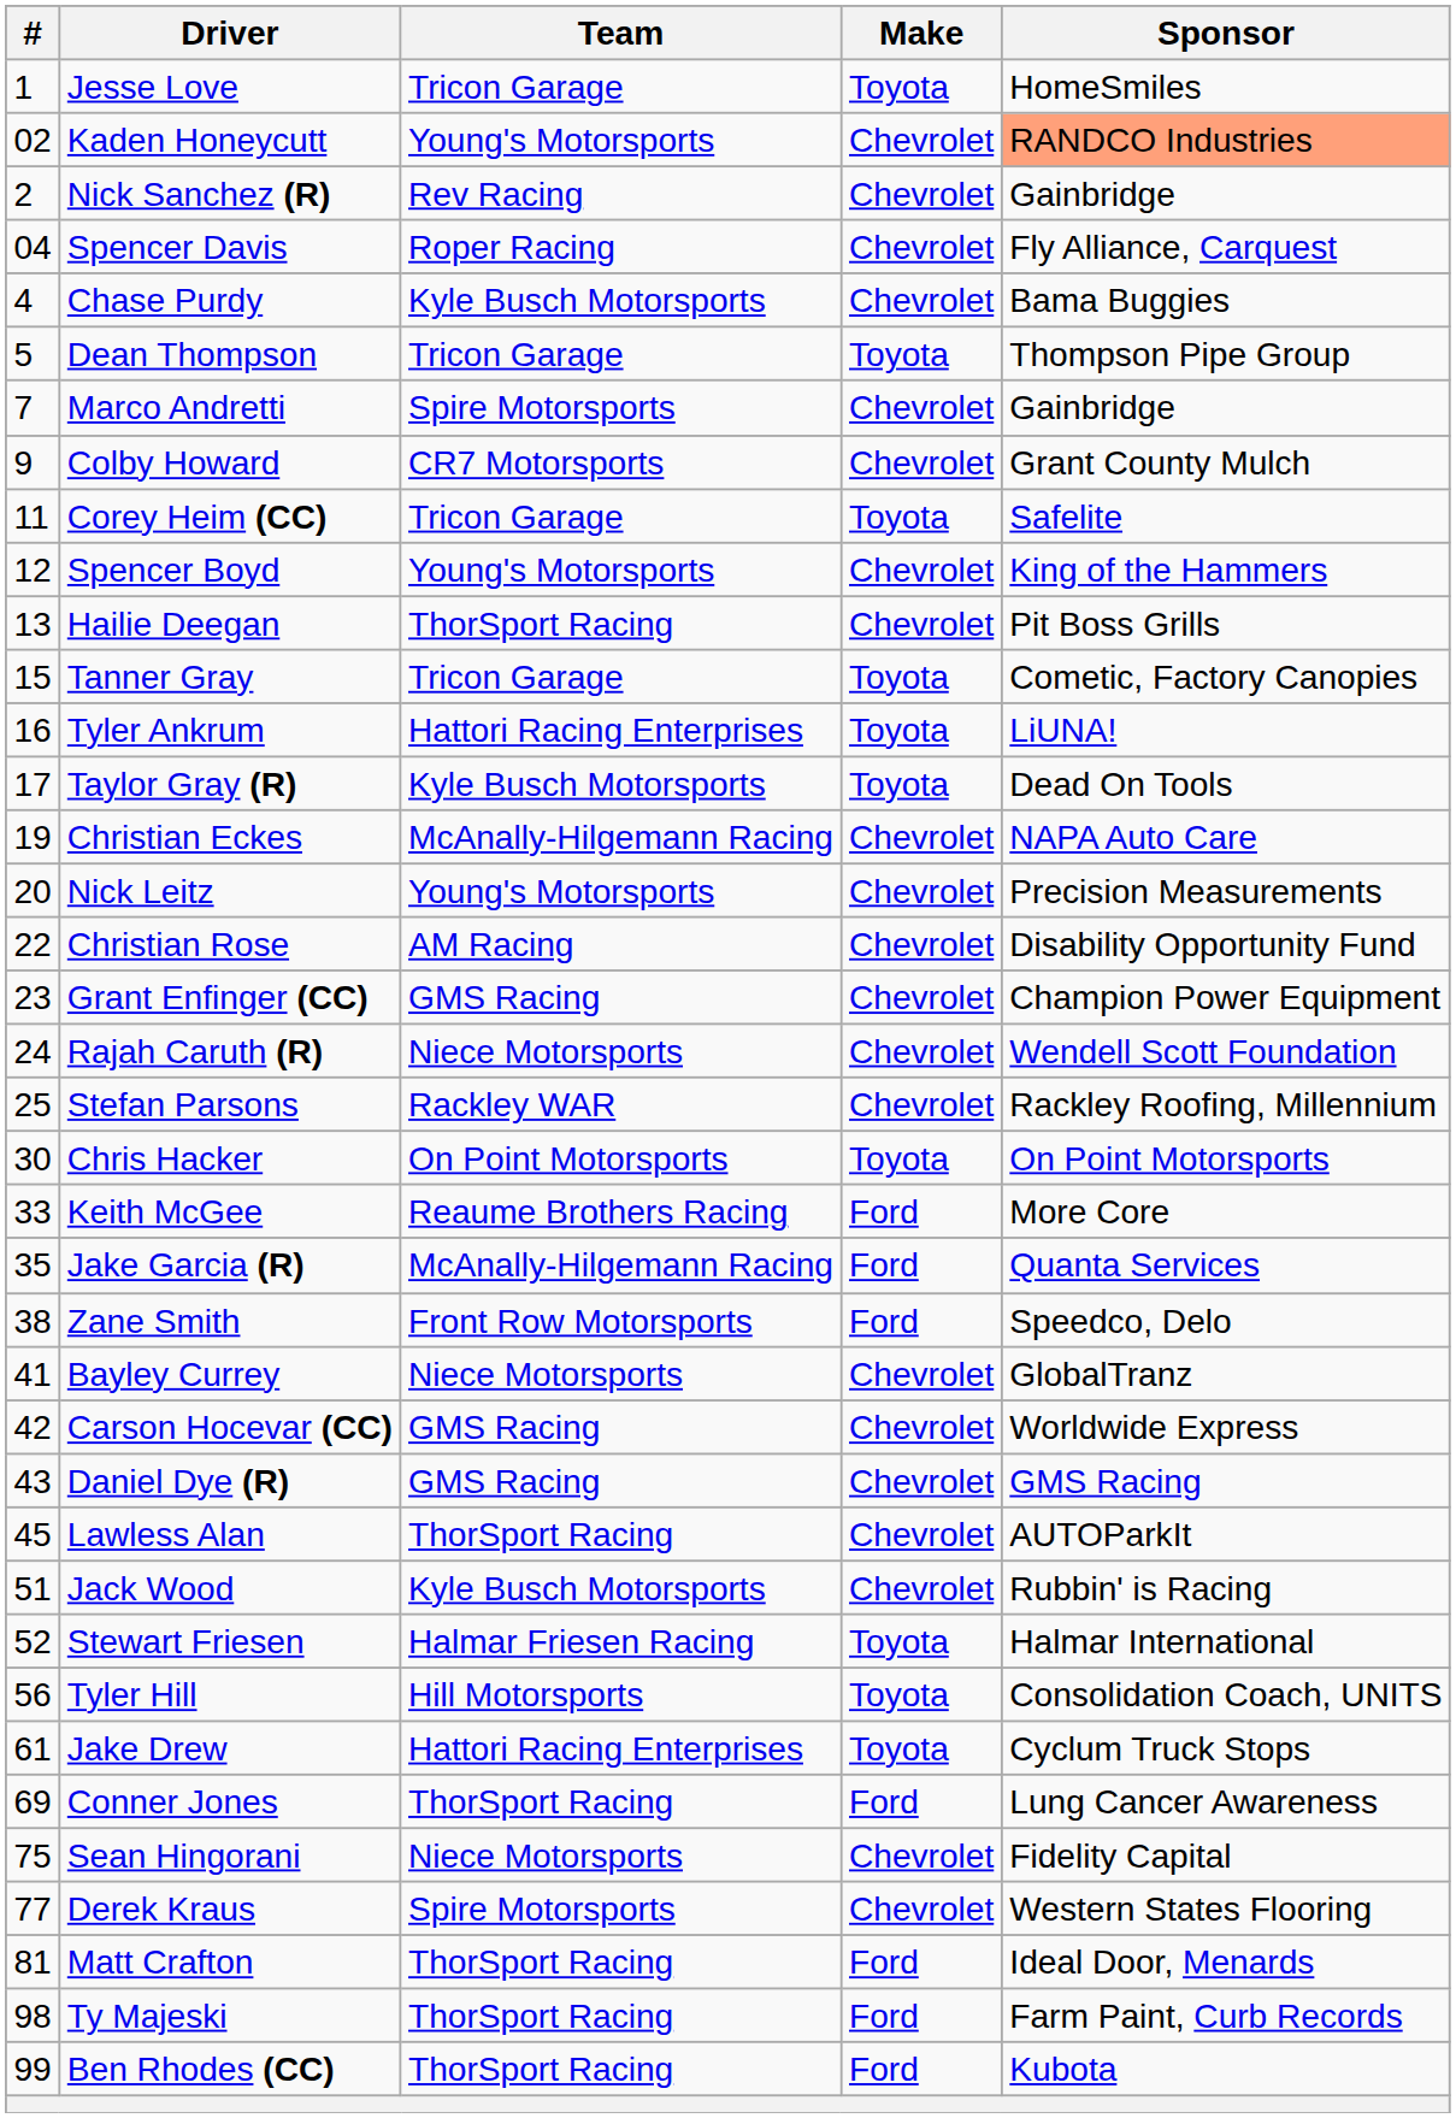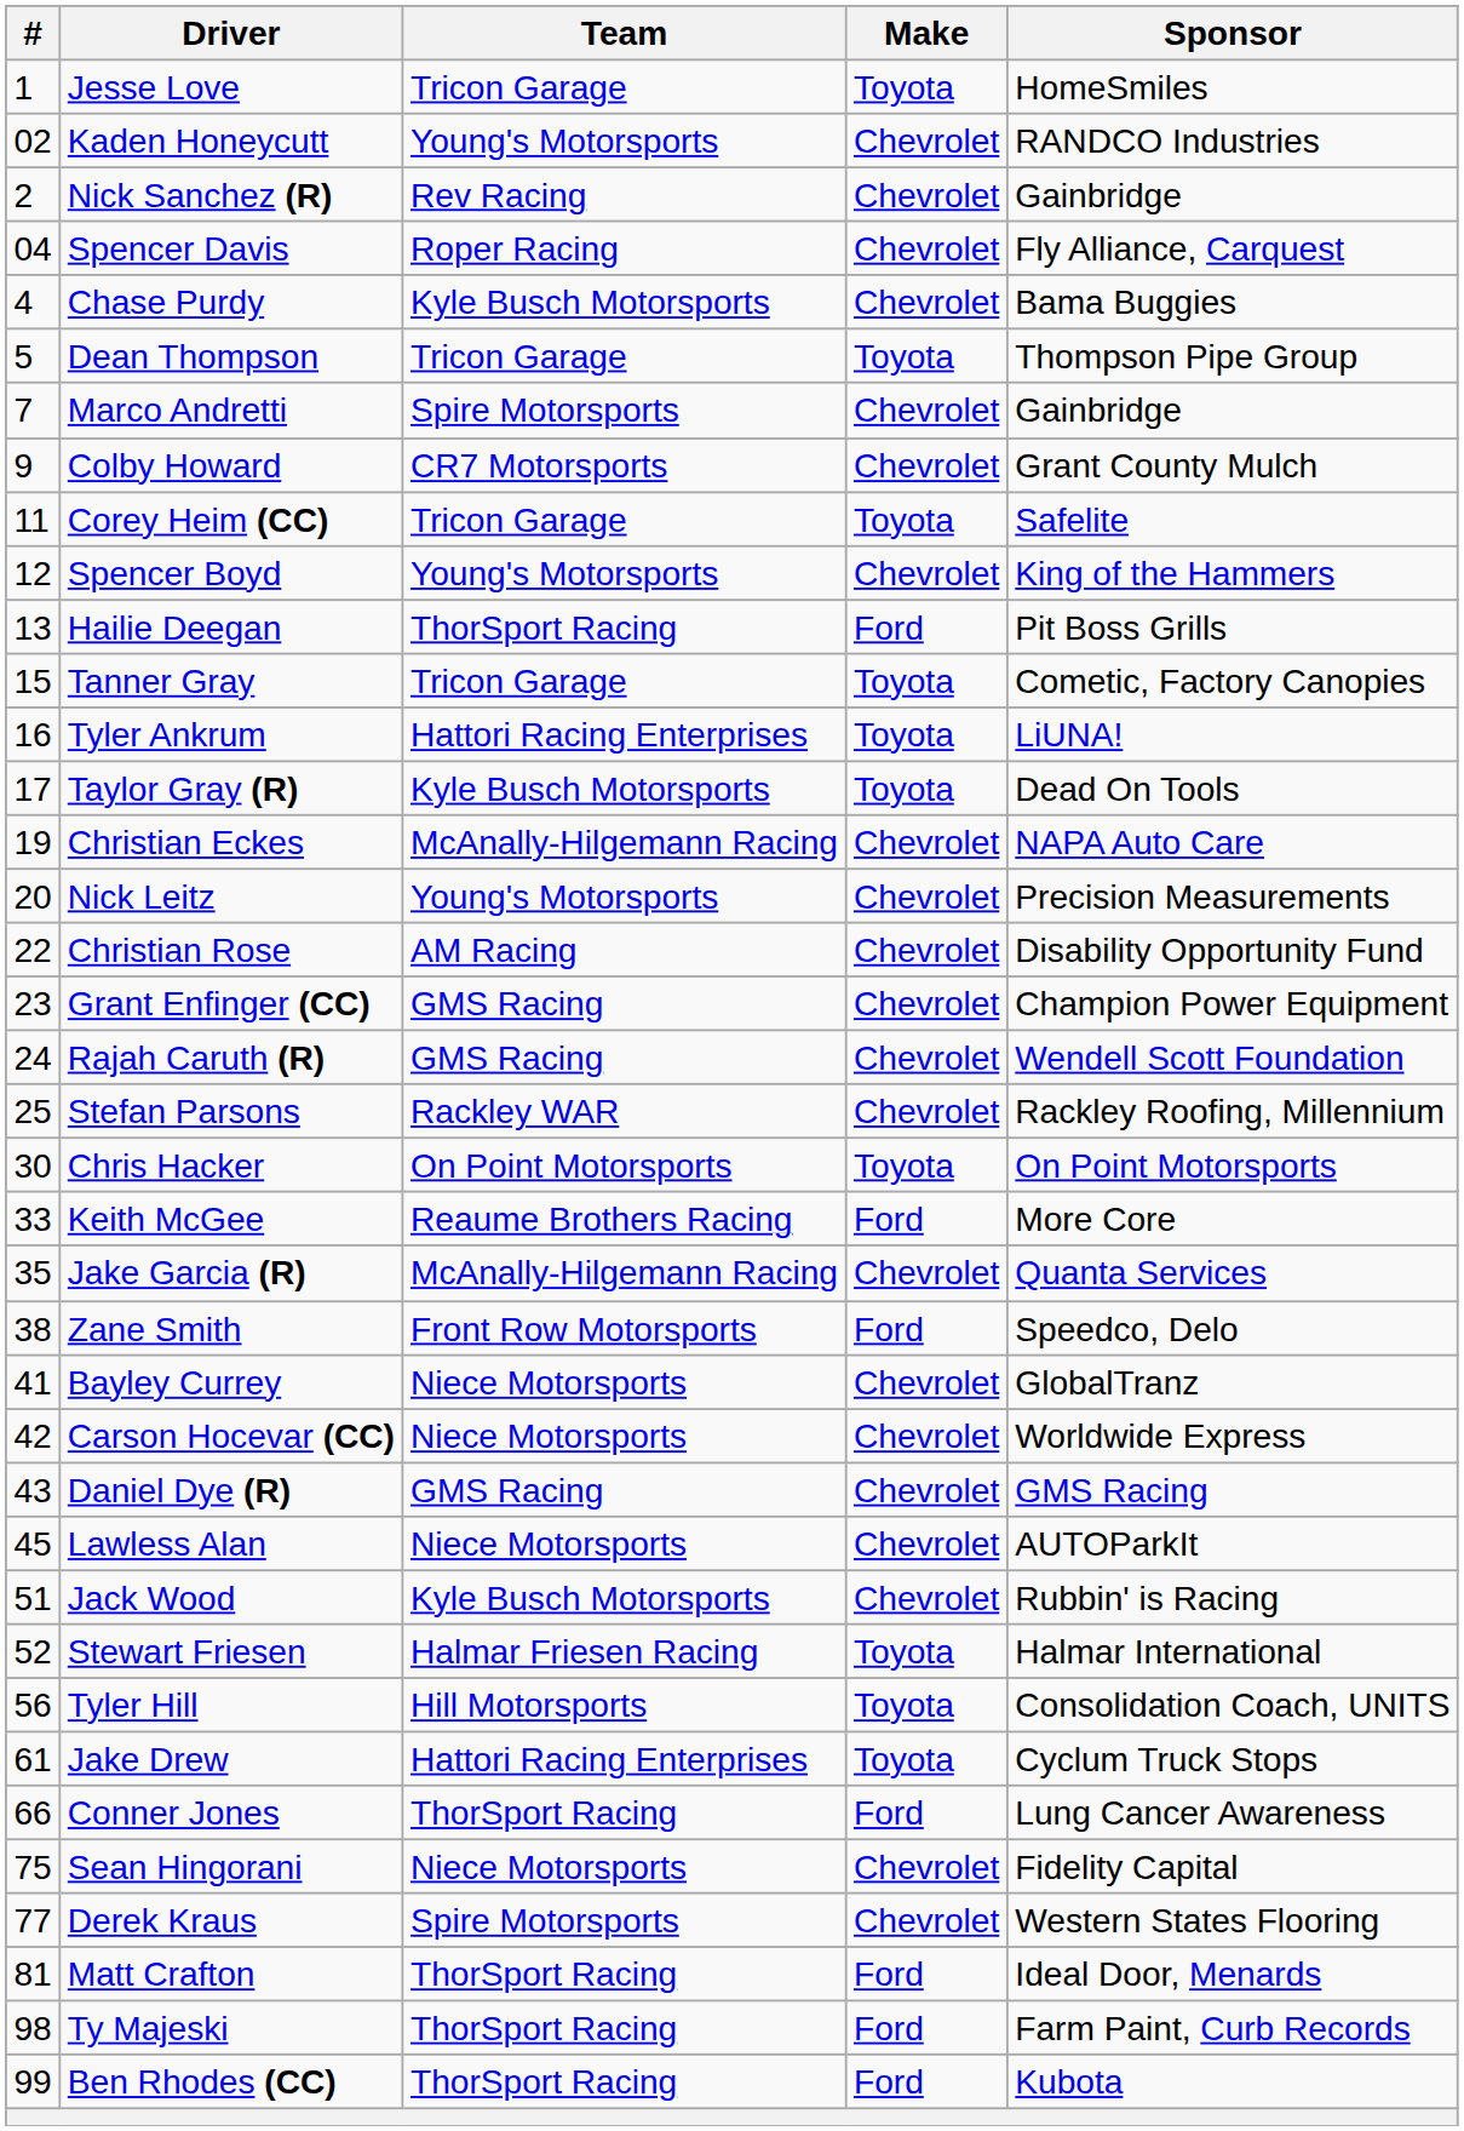 <table class="wikitable" style="font-size: 95%;">
 <tr>
 <th>#</th>
 <th>Driver</th>
 <th>Team</th>
 <th>Make</th>
 <th>Sponsor</th>
 </tr>
 <tr>
 <td>1</td>
 <td><a href='#'>Jesse Love</a></td>
 <td><a href='#'>Tricon Garage</a></td>
 <td><a href='#'>Toyota</a></td>
 <td>HomeSmiles</td>
 </tr>
 <tr>
 <td>02</td>
 <td><a href='#'>Kaden Honeycutt</a></td>
 <td><a href='#'>Young's Motorsports</a></td>
 <td><a href='#'>Chevrolet</a></td>
-<td style="background: lightsalmon;">RANDCO Industries</td>
+<td>RANDCO Industries</td>
 </tr>
 <tr>
 <td>2</td>
 <td><a href='#'>Nick Sanchez</a> <strong>(R)</strong></td>
 <td><a href='#'>Rev Racing</a></td>
 <td><a href='#'>Chevrolet</a></td>
 <td>Gainbridge</td>
 </tr>
 <tr>
 <td>04</td>
 <td><a href='#'>Spencer Davis</a></td>
 <td><a href='#'>Roper Racing</a></td>
 <td><a href='#'>Chevrolet</a></td>
 <td>Fly Alliance, <a href='#'>Carquest</a></td>
 </tr>
 <tr>
 <td>4</td>
 <td><a href='#'>Chase Purdy</a></td>
 <td><a href='#'>Kyle Busch Motorsports</a></td>
 <td><a href='#'>Chevrolet</a></td>
 <td>Bama Buggies</td>
 </tr>
 <tr>
 <td>5</td>
 <td><a href='#'>Dean Thompson</a></td>
 <td><a href='#'>Tricon Garage</a></td>
 <td><a href='#'>Toyota</a></td>
 <td>Thompson Pipe Group</td>
 </tr>
 <tr>
 <td>7</td>
 <td><a href='#'>Marco Andretti</a></td>
 <td><a href='#'>Spire Motorsports</a></td>
 <td><a href='#'>Chevrolet</a></td>
 <td>Gainbridge</td>
 </tr>
 <tr>
 <td>9</td>
 <td><a href='#'>Colby Howard</a></td>
 <td><a href='#'>CR7 Motorsports</a></td>
 <td><a href='#'>Chevrolet</a></td>
 <td>Grant County Mulch</td>
 </tr>
 <tr>
 <td>11</td>
 <td><a href='#'>Corey Heim</a> <strong>(CC)</strong></td>
 <td><a href='#'>Tricon Garage</a></td>
 <td><a href='#'>Toyota</a></td>
 <td><a href='#'>Safelite</a></td>
 </tr>
 <tr>
 <td>12</td>
 <td><a href='#'>Spencer Boyd</a></td>
 <td><a href='#'>Young's Motorsports</a></td>
 <td><a href='#'>Chevrolet</a></td>
 <td><a href='#'>King of the Hammers</a></td>
 </tr>
 <tr>
 <td>13</td>
 <td><a href='#'>Hailie Deegan</a></td>
 <td><a href='#'>ThorSport Racing</a></td>
-<td><a href='#'>Chevrolet</a></td>
+<td><a href='#'>Ford</a></td>
 <td>Pit Boss Grills</td>
 </tr>
 <tr>
 <td>15</td>
 <td><a href='#'>Tanner Gray</a></td>
 <td><a href='#'>Tricon Garage</a></td>
 <td><a href='#'>Toyota</a></td>
 <td>Cometic, Factory Canopies</td>
 </tr>
 <tr>
 <td>16</td>
 <td><a href='#'>Tyler Ankrum</a></td>
 <td><a href='#'>Hattori Racing Enterprises</a></td>
 <td><a href='#'>Toyota</a></td>
 <td><a href='#'>LiUNA!</a></td>
 </tr>
 <tr>
 <td>17</td>
 <td><a href='#'>Taylor Gray</a> <strong>(R)</strong></td>
 <td><a href='#'>Kyle Busch Motorsports</a></td>
 <td><a href='#'>Toyota</a></td>
 <td>Dead On Tools</td>
 </tr>
 <tr>
 <td>19</td>
 <td><a href='#'>Christian Eckes</a></td>
 <td><a href='#'>McAnally-Hilgemann Racing</a></td>
 <td><a href='#'>Chevrolet</a></td>
 <td><a href='#'>NAPA Auto Care</a></td>
 </tr>
 <tr>
 <td>20</td>
 <td><a href='#'>Nick Leitz</a></td>
 <td><a href='#'>Young's Motorsports</a></td>
 <td><a href='#'>Chevrolet</a></td>
 <td>Precision Measurements</td>
 </tr>
 <tr>
 <td>22</td>
 <td><a href='#'>Christian Rose</a></td>
 <td><a href='#'>AM Racing</a></td>
 <td><a href='#'>Chevrolet</a></td>
 <td>Disability Opportunity Fund</td>
 </tr>
 <tr>
 <td>23</td>
 <td nowrap=""><a href='#'>Grant Enfinger</a> <strong>(CC)</strong></td>
 <td><a href='#'>GMS Racing</a></td>
 <td><a href='#'>Chevrolet</a></td>
 <td>Champion Power Equipment</td>
 </tr>
 <tr>
 <td>24</td>
 <td><a href='#'>Rajah Caruth</a> <strong>(R)</strong></td>
-<td nowrap=""><a href='#'>Niece Motorsports</a></td>
+<td><a href='#'>GMS Racing</a></td>
 <td><a href='#'>Chevrolet</a></td>
 <td><a href='#'>Wendell Scott Foundation</a></td>
 </tr>
 <tr>
 <td>25</td>
 <td><a href='#'>Stefan Parsons</a></td>
 <td><a href='#'>Rackley WAR</a></td>
 <td><a href='#'>Chevrolet</a></td>
 <td>Rackley Roofing, Millennium</td>
 </tr>
 <tr>
 <td>30</td>
 <td><a href='#'>Chris Hacker</a></td>
 <td><a href='#'>On Point Motorsports</a></td>
 <td><a href='#'>Toyota</a></td>
 <td><a href='#'>On Point Motorsports</a></td>
 </tr>
 <tr>
 <td>33</td>
 <td><a href='#'>Keith McGee</a></td>
 <td><a href='#'>Reaume Brothers Racing</a></td>
 <td><a href='#'>Ford</a></td>
 <td>More Core</td>
 </tr>
 <tr>
 <td>35</td>
 <td><a href='#'>Jake Garcia</a> <strong>(R)</strong></td>
 <td><a href='#'>McAnally-Hilgemann Racing</a></td>
-<td><a href='#'>Ford</a></td>
+<td><a href='#'>Chevrolet</a></td>
 <td><a href='#'>Quanta Services</a></td>
 </tr>
 <tr>
 <td>38</td>
 <td><a href='#'>Zane Smith</a></td>
 <td><a href='#'>Front Row Motorsports</a></td>
 <td><a href='#'>Ford</a></td>
 <td>Speedco, Delo</td>
 </tr>
 <tr>
 <td>41</td>
 <td><a href='#'>Bayley Currey</a></td>
 <td><a href='#'>Niece Motorsports</a></td>
 <td><a href='#'>Chevrolet</a></td>
 <td>GlobalTranz</td>
 </tr>
 <tr>
 <td>42</td>
 <td><a href='#'>Carson Hocevar</a> <strong>(CC)</strong></td>
-<td><a href='#'>GMS Racing</a></td>
+<td nowrap=""><a href='#'>Niece Motorsports</a></td>
 <td><a href='#'>Chevrolet</a></td>
 <td>Worldwide Express</td>
 </tr>
 <tr>
 <td>43</td>
 <td><a href='#'>Daniel Dye</a> <strong>(R)</strong></td>
 <td nowrap=""><a href='#'>GMS Racing</a></td>
 <td><a href='#'>Chevrolet</a></td>
 <td><a href='#'>GMS Racing</a></td>
 </tr>
 <tr>
 <td>45</td>
 <td><a href='#'>Lawless Alan</a></td>
-<td><a href='#'>ThorSport Racing</a></td>
+<td><a href='#'>Niece Motorsports</a></td>
 <td><a href='#'>Chevrolet</a></td>
 <td>AUTOParkIt</td>
 </tr>
 <tr>
 <td>51</td>
 <td><a href='#'>Jack Wood</a></td>
 <td><a href='#'>Kyle Busch Motorsports</a></td>
 <td><a href='#'>Chevrolet</a></td>
 <td>Rubbin' is Racing</td>
 </tr>
 <tr>
 <td>52</td>
 <td><a href='#'>Stewart Friesen</a></td>
 <td><a href='#'>Halmar Friesen Racing</a></td>
 <td><a href='#'>Toyota</a></td>
 <td>Halmar International</td>
 </tr>
 <tr>
 <td>56</td>
 <td><a href='#'>Tyler Hill</a></td>
 <td><a href='#'>Hill Motorsports</a></td>
 <td><a href='#'>Toyota</a></td>
 <td>Consolidation Coach, UNITS</td>
 </tr>
 <tr>
 <td>61</td>
 <td><a href='#'>Jake Drew</a></td>
 <td><a href='#'>Hattori Racing Enterprises</a></td>
 <td><a href='#'>Toyota</a></td>
 <td>Cyclum Truck Stops</td>
 </tr>
 <tr>
-<td>69</td>
+<td>66</td>
 <td><a href='#'>Conner Jones</a></td>
 <td><a href='#'>ThorSport Racing</a></td>
 <td><a href='#'>Ford</a></td>
 <td>Lung Cancer Awareness</td>
 </tr>
 <tr>
 <td>75</td>
 <td><a href='#'>Sean Hingorani</a></td>
 <td><a href='#'>Niece Motorsports</a></td>
 <td><a href='#'>Chevrolet</a></td>
 <td>Fidelity Capital</td>
 </tr>
 <tr>
 <td>77</td>
 <td><a href='#'>Derek Kraus</a></td>
 <td><a href='#'>Spire Motorsports</a></td>
 <td><a href='#'>Chevrolet</a></td>
 <td>Western States Flooring</td>
 </tr>
 <tr>
 <td>81</td>
 <td><a href='#'>Matt Crafton</a></td>
 <td><a href='#'>ThorSport Racing</a></td>
 <td><a href='#'>Ford</a></td>
 <td>Ideal Door, <a href='#'>Menards</a></td>
 </tr>
 <tr>
 <td>98</td>
 <td><a href='#'>Ty Majeski</a></td>
 <td><a href='#'>ThorSport Racing</a></td>
 <td><a href='#'>Ford</a></td>
 <td>Farm Paint, <a href='#'>Curb Records</a></td>
 </tr>
 <tr>
 <td>99</td>
 <td><a href='#'>Ben Rhodes</a> <strong>(CC)</strong></td>
 <td><a href='#'>ThorSport Racing</a></td>
 <td><a href='#'>Ford</a></td>
 <td><a href='#'>Kubota</a></td>
 </tr>
 <tr>
 <th colspan="5"></th>
 </tr>
 </table>
